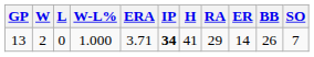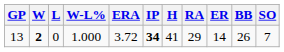 <table class="wikitable">
 <tr>
 <th><a href='#'>GP</a></th>
 <th><a href='#'>W</a></th>
 <th><a href='#'>L</a></th>
 <th><a href='#'>W-L%</a></th>
 <th><a href='#'>ERA</a></th>
 <th><a href='#'>IP</a></th>
 <th><a href='#'>H</a></th>
 <th><a href='#'>RA</a></th>
 <th><a href='#'>ER</a></th>
 <th><a href='#'>BB</a></th>
 <th><a href='#'>SO</a></th>
 </tr>
 <tr align=center>
 <td>13</td>
-<td>2</td>
+<td><strong>2</strong></td>
 <td>0</td>
 <td>1.000</td>
-<td>3.71</td>
+<td>3.72</td>
 <td><strong>34</strong></td>
 <td>41</td>
 <td>29</td>
 <td>14</td>
 <td>26</td>
 <td>7</td>
 </tr>
 </table>
